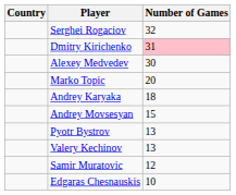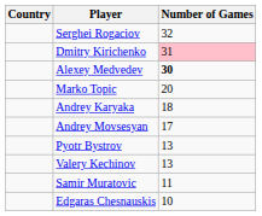 <table class="wikitable">
 <tr>
 <th>Country</th>
 <th>Player</th>
 <th>Number of Games</th>
 </tr>
 <tr>
 <td></td>
 <td><a href='#'>Serghei Rogaciov</a></td>
 <td>32</td>
 </tr>
 <tr>
 <td></td>
 <td><a href='#'>Dmitry Kirichenko</a></td>
 <td style="background: pink;">31</td>
 </tr>
 <tr>
 <td></td>
 <td><a href='#'>Alexey Medvedev</a></td>
-<td>30</td>
+<td><strong>30</strong></td>
 </tr>
 <tr>
 <td></td>
 <td><a href='#'>Marko Topic</a></td>
 <td>20</td>
 </tr>
 <tr>
 <td></td>
 <td><a href='#'>Andrey Karyaka</a></td>
 <td>18</td>
 </tr>
 <tr>
 <td></td>
 <td><a href='#'>Andrey Movsesyan</a></td>
-<td>15</td>
+<td>17</td>
 </tr>
 <tr>
 <td></td>
 <td><a href='#'>Pyotr Bystrov</a></td>
 <td>13</td>
 </tr>
 <tr>
 <td></td>
 <td><a href='#'>Valery Kechinov</a></td>
 <td>13</td>
 </tr>
 <tr>
 <td></td>
 <td><a href='#'>Samir Muratovic</a></td>
-<td>12</td>
+<td>11</td>
 </tr>
 <tr>
 <td></td>
 <td><a href='#'>Edgaras Chesnauskis</a></td>
 <td>10</td>
 </tr>
 </table>
